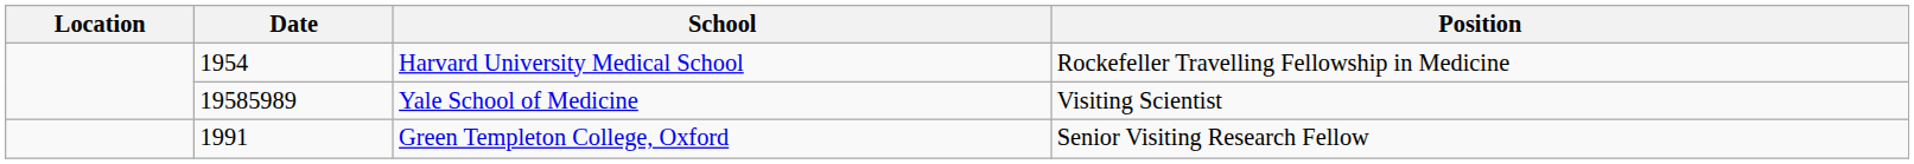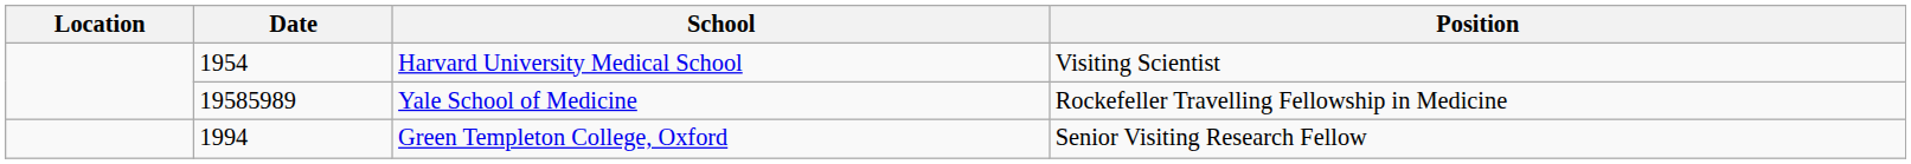 <table class="wikitable" width="100%">
 <tr>
 <th>Location</th>
 <th>Date</th>
 <th>School</th>
 <th>Position</th>
 </tr>
 <tr>
 <td rowspan="2"></td>
 <td>1954</td>
 <td><a href='#'>Harvard University Medical School</a></td>
-<td>Rockefeller Travelling Fellowship in Medicine</td>
+<td>Visiting Scientist</td>
 </tr>
 <tr>
 <td>19585989</td>
 <td><a href='#'>Yale School of Medicine</a></td>
-<td>Visiting Scientist</td>
+<td>Rockefeller Travelling Fellowship in Medicine</td>
 </tr>
 <tr>
 <td></td>
-<td>1991</td>
+<td>1994</td>
 <td><a href='#'>Green Templeton College, Oxford</a></td>
 <td>Senior Visiting Research Fellow</td>
 </tr>
 </table>
